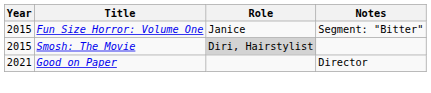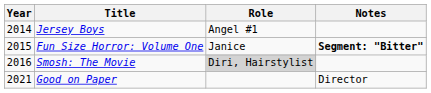 <table class="wikitable sortable">
 <tr>
 <th>Year</th>
 <th>Title</th>
 <th>Role</th>
 <th class="unsortable">Notes</th>
 </tr>
 <tr>
+<td>2014</td>
+<td><em><a href='#'>Jersey Boys</a></em></td>
+<td>Angel #1</td>
+<td></td>
+</tr>
+<tr>
 <td>2015</td>
 <td><em><a href='#'>Fun Size Horror: Volume One</a></em></td>
 <td>Janice</td>
-<td>Segment: "Bitter"</td>
+<td><strong>Segment: "Bitter"</strong></td>
 </tr>
 <tr>
-<td>2015</td>
+<td>2016</td>
 <td><em><a href='#'>Smosh: The Movie</a></em></td>
 <td style="background: lightgrey;">Diri, Hairstylist</td>
 <td></td>
 </tr>
 <tr>
 <td>2021</td>
 <td><em><a href='#'>Good on Paper</a></em></td>
 <td></td>
 <td>Director</td>
 </tr>
 </table>
